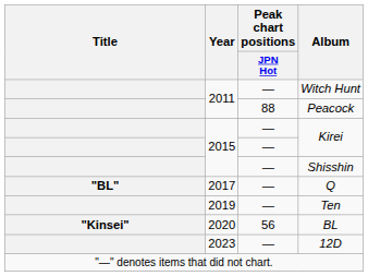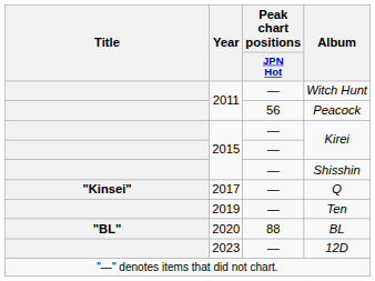 <table class="wikitable plainrowheaders" style="text-align:center;">
 <tr>
 <th scope="col" rowspan="2" style="width:16em;">Title</th>
 <th scope="col" rowspan="2">Year</th>
 <th scope="col" colspan="1">Peak chart positions</th>
 <th scope="col" rowspan="2">Album</th>
 </tr>
 <tr>
 <th style="width:3em;font-size:85%"><a href='#'>JPN<br>Hot</a><br></th>
 </tr>
 <tr>
 <th scope="row"></th>
 <td rowspan="2">2011</td>
 <td>—</td>
 <td><em>Witch Hunt</em></td>
 </tr>
 <tr>
 <th scope="row"></th>
-<td>88</td>
+<td>56</td>
 <td><em>Peacock</em></td>
 </tr>
 <tr>
 <th scope="row"></th>
 <td rowspan="3">2015</td>
 <td>—</td>
 <td rowspan="2"><em>Kirei</em></td>
 </tr>
 <tr>
 <th scope="row"></th>
 <td>—</td>
 </tr>
 <tr>
 <th scope="row"></th>
 <td>—</td>
 <td><em>Shisshin</em></td>
 </tr>
 <tr>
-<th scope="row">"BL"</th>
+<th scope="row">"Kinsei"<br></th>
 <td>2017</td>
 <td>—</td>
 <td><em>Q</em></td>
 </tr>
 <tr>
 <th scope="row"></th>
 <td>2019</td>
 <td>—</td>
 <td><em>Ten</em></td>
 </tr>
 <tr>
-<th scope="row">"Kinsei"<br></th>
+<th scope="row">"BL"</th>
 <td>2020</td>
-<td>56</td>
+<td>88</td>
 <td><em>BL</em></td>
 </tr>
 <tr>
 <th scope="row"></th>
 <td>2023</td>
 <td>—</td>
 <td><em>12D</em></td>
 </tr>
 <tr>
 <td colspan="12" align="center" style="font-size:90%;">"—" denotes items that did not chart.</td>
 </tr>
 </table>
